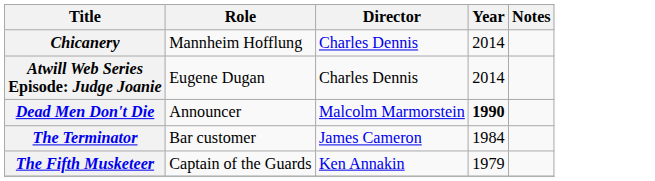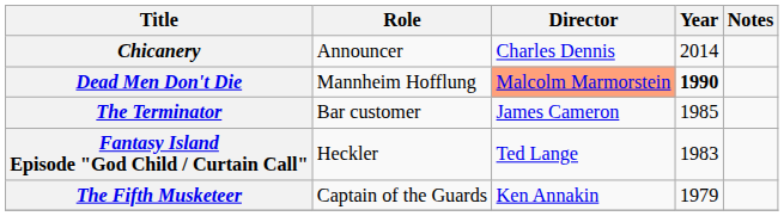 <table class="wikitable plainrowheaders sortable">
 <tr>
 <th scope="col">Title</th>
 <th scope="col">Role</th>
 <th scope="col">Director</th>
 <th scope="col">Year</th>
 <th scope="col" class="unsortable">Notes</th>
 </tr>
 <tr>
 <th scope="row"><em>Chicanery</em></th>
-<td>Mannheim Hofflung</td>
+<td>Announcer</td>
 <td><a href='#'>Charles Dennis</a></td>
 <td>2014</td>
 <td></td>
 </tr>
 <tr>
-<th scope="row"><em>Atwill Web Series</em><br>Episode: <em>Judge Joanie</em></th>
-<td>Eugene Dugan</td>
-<td>Charles Dennis</td>
-<td>2014</td>
-<td></td>
-</tr>
-<tr>
 <th scope="row"><em><a href='#'>Dead Men Don't Die</a></em></th>
-<td>Announcer</td>
-<td><a href='#'>Malcolm Marmorstein</a></td>
+<td>Mannheim Hofflung</td>
+<td style="background: lightsalmon;"><a href='#'>Malcolm Marmorstein</a></td>
 <td><strong>1990</strong></td>
 <td></td>
 </tr>
 <tr>
 <th scope="row"><em><a href='#'>The Terminator</a></em></th>
 <td>Bar customer</td>
 <td><a href='#'>James Cameron</a></td>
-<td>1984</td>
+<td>1985</td>
+<td></td>
+</tr>
+<tr>
+<th scope="row"><em><a href='#'>Fantasy Island</a></em><br>Episode "God Child / Curtain Call"</th>
+<td>Heckler</td>
+<td><a href='#'>Ted Lange</a></td>
+<td>1983</td>
 <td></td>
 </tr>
 <tr>
 <th scope="row"><em><a href='#'>The Fifth Musketeer</a></em></th>
 <td>Captain of the Guards</td>
 <td><a href='#'>Ken Annakin</a></td>
 <td>1979</td>
 <td></td>
 </tr>
 <tr>
 </tr>
 </table>
